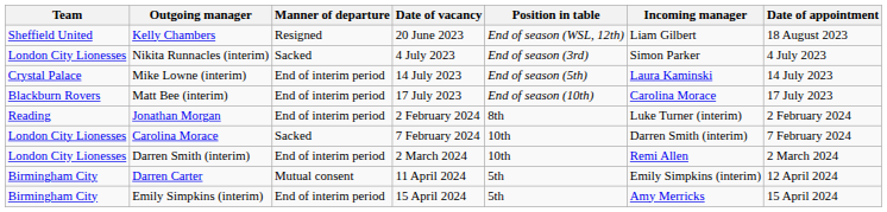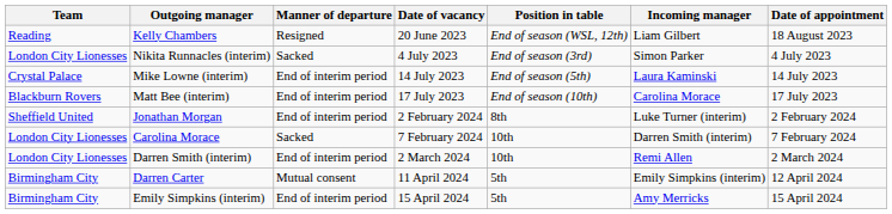 <table class="wikitable sortable">
 <tr>
 <th>Team</th>
 <th>Outgoing manager</th>
 <th>Manner of departure</th>
 <th>Date of vacancy</th>
 <th>Position in table</th>
 <th>Incoming manager</th>
 <th>Date of appointment</th>
 </tr>
 <tr>
-<td><a href='#'>Sheffield United</a></td>
+<td><a href='#'>Reading</a></td>
 <td> <a href='#'>Kelly Chambers</a></td>
 <td>Resigned</td>
 <td>20 June 2023</td>
 <td><em>End of season (WSL, 12th)</em></td>
 <td> Liam Gilbert</td>
 <td>18 August 2023</td>
 </tr>
 <tr>
 <td><a href='#'>London City Lionesses</a></td>
 <td> Nikita Runnacles (interim)</td>
 <td>Sacked</td>
 <td>4 July 2023</td>
 <td><em>End of season (3rd)</em></td>
 <td> Simon Parker</td>
 <td>4 July 2023</td>
 </tr>
 <tr>
 <td><a href='#'>Crystal Palace</a></td>
 <td> Mike Lowne (interim)</td>
 <td>End of interim period</td>
 <td>14 July 2023</td>
 <td><em>End of season (5th)</em></td>
 <td> <a href='#'>Laura Kaminski</a></td>
 <td>14 July 2023</td>
 </tr>
 <tr>
 <td><a href='#'>Blackburn Rovers</a></td>
 <td> Matt Bee (interim)</td>
 <td>End of interim period</td>
 <td>17 July 2023</td>
 <td><em>End of season (10th)</em></td>
 <td> <a href='#'>Carolina Morace</a></td>
 <td>17 July 2023</td>
 </tr>
 <tr>
-<td><a href='#'>Reading</a></td>
+<td><a href='#'>Sheffield United</a></td>
 <td> <a href='#'>Jonathan Morgan</a></td>
 <td>End of interim period</td>
 <td>2 February 2024</td>
 <td>8th</td>
 <td> Luke Turner (interim)</td>
 <td>2 February 2024</td>
 </tr>
 <tr>
 <td><a href='#'>London City Lionesses</a></td>
 <td> <a href='#'>Carolina Morace</a></td>
 <td>Sacked</td>
 <td>7 February 2024</td>
 <td>10th</td>
 <td> Darren Smith (interim)</td>
 <td>7 February 2024</td>
 </tr>
 <tr>
 <td><a href='#'>London City Lionesses</a></td>
 <td> Darren Smith (interim)</td>
 <td>End of interim period</td>
 <td>2 March 2024</td>
 <td>10th</td>
 <td> <a href='#'>Remi Allen</a></td>
 <td>2 March 2024</td>
 </tr>
 <tr>
 <td><a href='#'>Birmingham City</a></td>
 <td> <a href='#'>Darren Carter</a></td>
 <td>Mutual consent</td>
 <td>11 April 2024</td>
 <td>5th</td>
 <td> Emily Simpkins (interim)</td>
 <td>12 April 2024</td>
 </tr>
 <tr>
 <td><a href='#'>Birmingham City</a></td>
 <td> Emily Simpkins (interim)</td>
 <td>End of interim period</td>
 <td>15 April 2024</td>
 <td>5th</td>
 <td> <a href='#'>Amy Merricks</a></td>
 <td>15 April 2024</td>
 </tr>
 </table>
